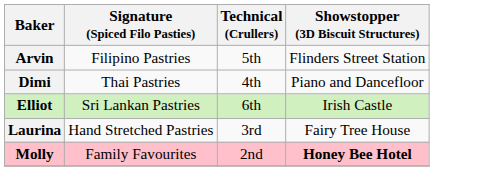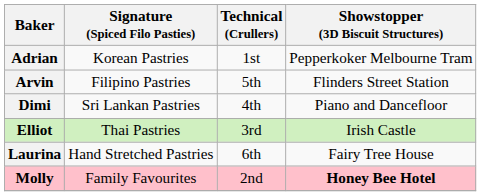 <table class="wikitable sortable" style="text-align:center">
 <tr>
 <th>Baker</th>
 <th class="unsortable">Signature<br><small>(Spiced Filo Pasties)</small></th>
 <th>Technical<br><small>(Crullers)</small></th>
 <th class="unsortable">Showstopper<br><small>(3D Biscuit Structures)</small></th>
+</tr>
+<tr>
+<th>Adrian</th>
+<td>Korean Pastries</td>
+<td>1st</td>
+<td>Pepperkoker Melbourne Tram</td>
 </tr>
 <tr>
 <th>Arvin</th>
 <td>Filipino Pastries</td>
 <td>5th</td>
 <td>Flinders Street Station</td>
 </tr>
 <tr>
 <th>Dimi</th>
-<td>Thai Pastries</td>
+<td>Sri Lankan Pastries</td>
 <td>4th</td>
 <td>Piano and Dancefloor</td>
 </tr>
 <tr style="background:#d0f0c0;">
 <th style="background:#d0f0c0;">Elliot</th>
-<td>Sri Lankan Pastries</td>
-<td>6th</td>
+<td>Thai Pastries</td>
+<td>3rd</td>
 <td>Irish Castle</td>
 </tr>
 <tr>
 <th>Laurina</th>
 <td>Hand Stretched Pastries</td>
-<td>3rd</td>
+<td>6th</td>
 <td>Fairy Tree House</td>
 </tr>
 <tr style="background:Pink;">
 <th style="background:Pink;">Molly</th>
 <td>Family Favourites</td>
 <td>2nd</td>
 <td><strong>Honey Bee Hotel</strong></td>
 </tr>
 <tr>
 </tr>
 </table>
